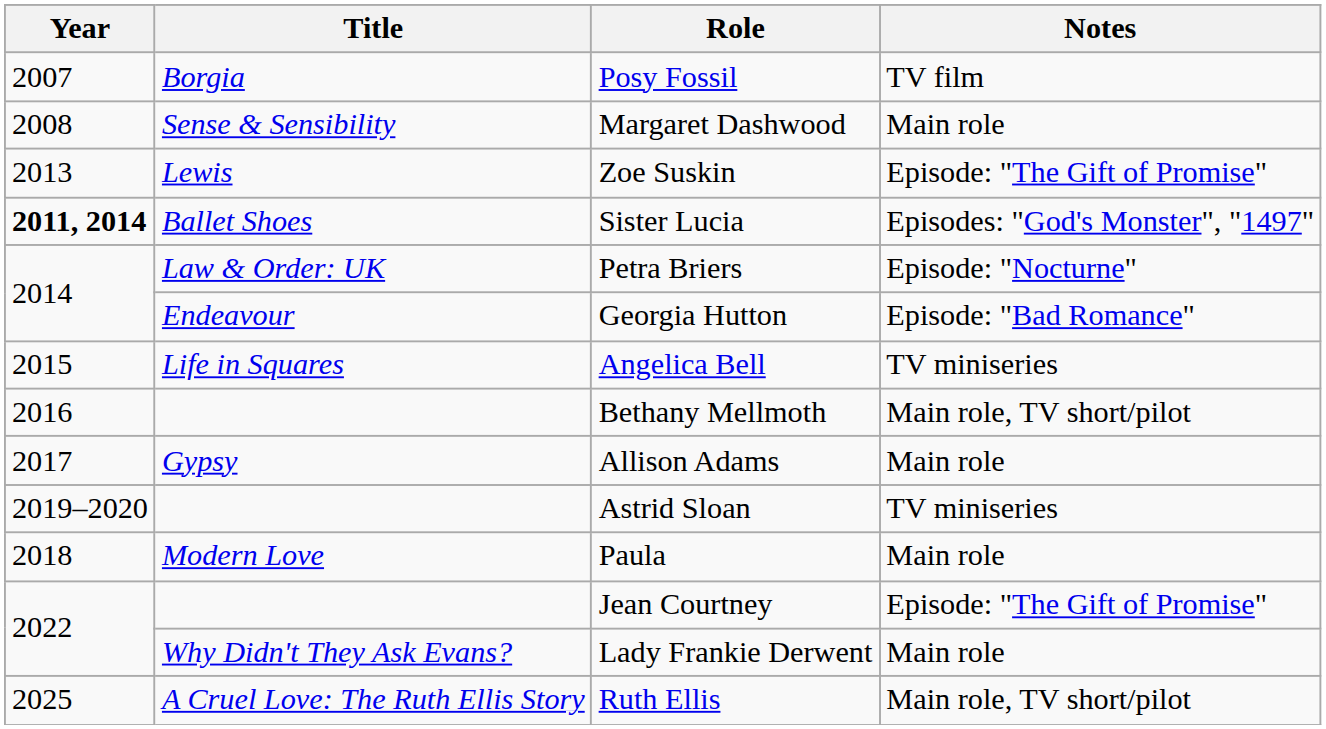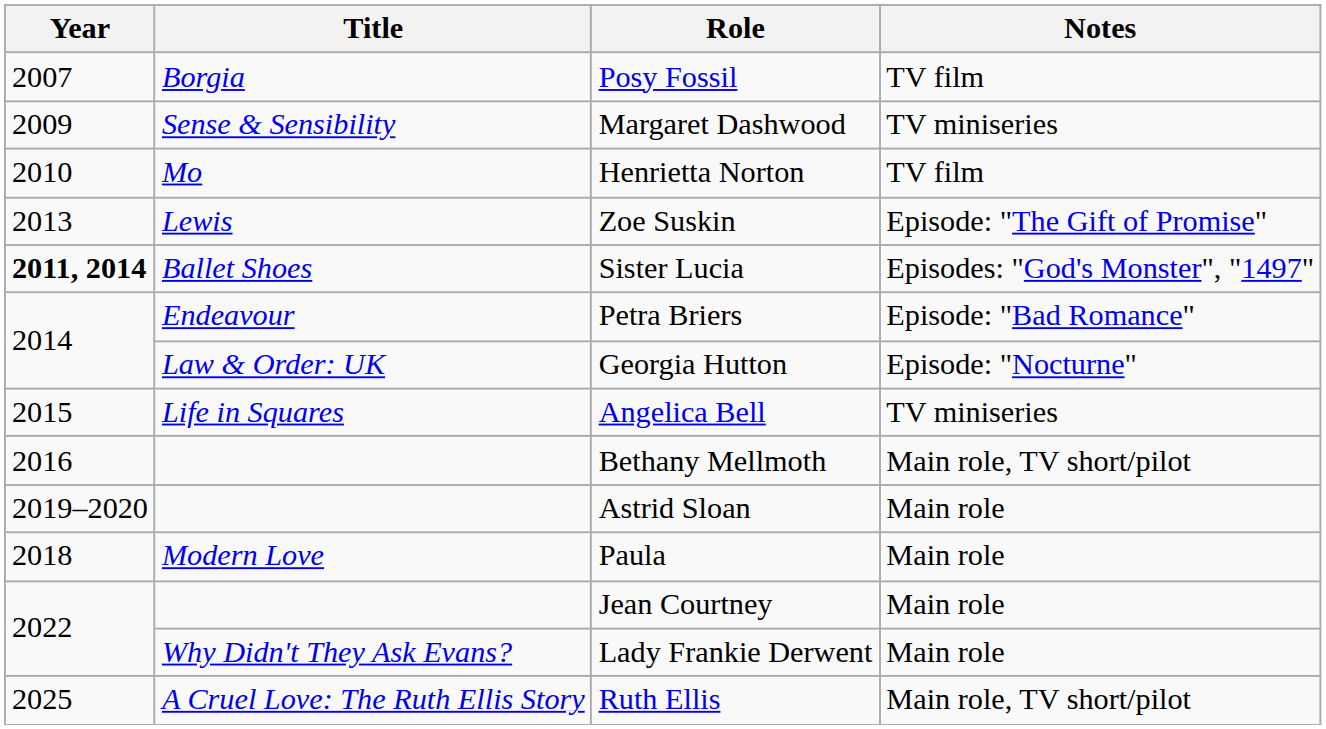 <table class="wikitable sortable">
 <tr>
 <th>Year</th>
 <th>Title</th>
 <th>Role</th>
 <th class="unsortable">Notes</th>
 </tr>
 <tr>
 <td>2007</td>
 <td><em><a href='#'>Borgia</a></em></td>
 <td><a href='#'>Posy Fossil</a></td>
 <td>TV film</td>
 </tr>
 <tr>
-<td>2008</td>
+<td>2009</td>
 <td><em><a href='#'>Sense & Sensibility</a></em></td>
 <td>Margaret Dashwood</td>
-<td>Main role</td>
+<td>TV miniseries</td>
+</tr>
+<tr>
+<td>2010</td>
+<td><em><a href='#'>Mo</a></em></td>
+<td>Henrietta Norton</td>
+<td>TV film</td>
 </tr>
 <tr>
 <td>2013</td>
 <td><em><a href='#'>Lewis</a></em></td>
 <td>Zoe Suskin</td>
 <td>Episode: "<a href='#'>The Gift of Promise</a>"</td>
 </tr>
 <tr>
 <td><strong>2011, 2014</strong></td>
 <td><em><a href='#'>Ballet Shoes</a></em></td>
 <td>Sister Lucia</td>
 <td>Episodes: "<a href='#'>God's Monster</a>", "<a href='#'>1497</a>"</td>
 </tr>
 <tr>
 <td rowspan="2">2014</td>
-<td><em><a href='#'>Law & Order: UK</a></em></td>
+<td><em><a href='#'>Endeavour</a></em></td>
 <td>Petra Briers</td>
-<td>Episode: "<a href='#'>Nocturne</a>"</td>
+<td>Episode: "<a href='#'>Bad Romance</a>"</td>
 </tr>
 <tr>
-<td><em><a href='#'>Endeavour</a></em></td>
+<td><em><a href='#'>Law & Order: UK</a></em></td>
 <td>Georgia Hutton</td>
-<td>Episode: "<a href='#'>Bad Romance</a>"</td>
+<td>Episode: "<a href='#'>Nocturne</a>"</td>
 </tr>
 <tr>
 <td>2015</td>
 <td><em><a href='#'>Life in Squares</a></em></td>
 <td><a href='#'>Angelica Bell</a></td>
 <td>TV miniseries</td>
 </tr>
 <tr>
 <td>2016</td>
 <td><em></em></td>
 <td>Bethany Mellmoth</td>
 <td>Main role, TV short/pilot</td>
 </tr>
 <tr>
-<td>2017</td>
-<td><em><a href='#'>Gypsy</a></em></td>
-<td>Allison Adams</td>
-<td>Main role</td>
-</tr>
-<tr>
 <td>2019–2020</td>
 <td><em></em></td>
 <td>Astrid Sloan</td>
-<td>TV miniseries</td>
+<td>Main role</td>
 </tr>
 <tr>
 <td>2018</td>
 <td><em><a href='#'>Modern Love</a></em></td>
 <td>Paula</td>
 <td>Main role</td>
 </tr>
 <tr>
 <td rowspan="2">2022</td>
 <td><em></em></td>
 <td>Jean Courtney</td>
-<td>Episode: "<a href='#'>The Gift of Promise</a>"</td>
+<td>Main role</td>
 </tr>
 <tr>
 <td><em><a href='#'>Why Didn't They Ask Evans?</a></em></td>
 <td>Lady Frankie Derwent</td>
 <td>Main role</td>
 </tr>
 <tr>
 <td>2025</td>
 <td><em><a href='#'>A Cruel Love: The Ruth Ellis Story</a></em></td>
 <td><a href='#'>Ruth Ellis</a></td>
 <td>Main role, TV short/pilot</td>
 </tr>
 </table>
